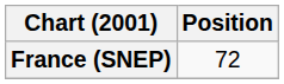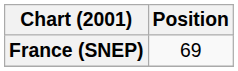 <table class="wikitable sortable plainrowheaders">
 <tr>
 <th>Chart (2001)</th>
 <th>Position</th>
 </tr>
 <tr>
 <th scope="row">France (SNEP)</th>
-<td align="center">72</td>
+<td align="center">69</td>
 </tr>
 <tr>
 </tr>
 </table>
